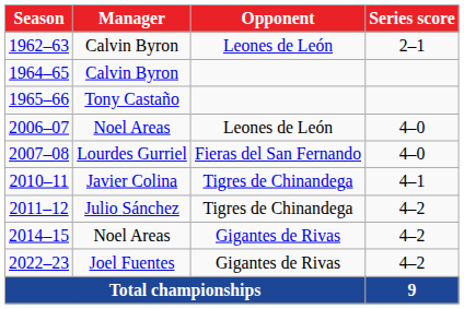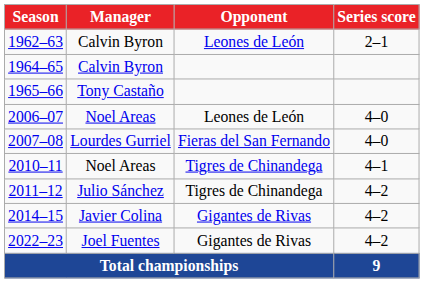 <table class="wikitable plainrowheaders sortable" style="text-align:center;">
 <tr>
 <th scope="col" style="background-color:#EA2227; color:#FFFFFF;">Season</th>
 <th scope="col" style="background-color:#EA2227; color:#FFFFFF;">Manager</th>
 <th scope="col" style="background-color:#EA2227; color:#FFFFFF;">Opponent</th>
 <th scope="col" style="background-color:#EA2227; color:#FFFFFF;">Series score</th>
 </tr>
 <tr>
 <td><a href='#'>1962–63</a></td>
 <td>Calvin Byron</td>
 <td><a href='#'>Leones de León</a></td>
 <td>2–1</td>
 </tr>
 <tr>
 <td><a href='#'>1964–65</a></td>
 <td><a href='#'>Calvin Byron</a></td>
 <td></td>
 <td></td>
 </tr>
 <tr>
 <td><a href='#'>1965–66</a></td>
 <td><a href='#'>Tony Castaño</a></td>
 <td></td>
 <td></td>
 </tr>
 <tr>
 <td><a href='#'>2006–07</a></td>
 <td><a href='#'>Noel Areas</a></td>
 <td>Leones de León</td>
 <td>4–0</td>
 </tr>
 <tr>
 <td><a href='#'>2007–08</a></td>
 <td><a href='#'>Lourdes Gurriel</a></td>
 <td><a href='#'>Fieras del San Fernando</a></td>
 <td>4–0</td>
 </tr>
 <tr>
 <td><a href='#'>2010–11</a></td>
-<td><a href='#'>Javier Colina</a></td>
+<td>Noel Areas</td>
 <td><a href='#'>Tigres de Chinandega</a></td>
 <td>4–1</td>
 </tr>
 <tr>
 <td><a href='#'>2011–12</a></td>
 <td><a href='#'>Julio Sánchez</a></td>
 <td>Tigres de Chinandega</td>
 <td>4–2</td>
 </tr>
 <tr>
 <td><a href='#'>2014–15</a></td>
-<td>Noel Areas</td>
+<td><a href='#'>Javier Colina</a></td>
 <td><a href='#'>Gigantes de Rivas</a></td>
 <td>4–2</td>
 </tr>
 <tr>
 <td><a href='#'>2022–23</a></td>
 <td><a href='#'>Joel Fuentes</a></td>
 <td>Gigantes de Rivas</td>
 <td>4–2</td>
 </tr>
 <tr style="text-align:center; background-color:#1E4696; color:#FFFFFF;">
 <td colspan="3"><strong>Total championships</strong></td>
 <td colspan="2"><strong>9</strong></td>
 </tr>
 </table>
